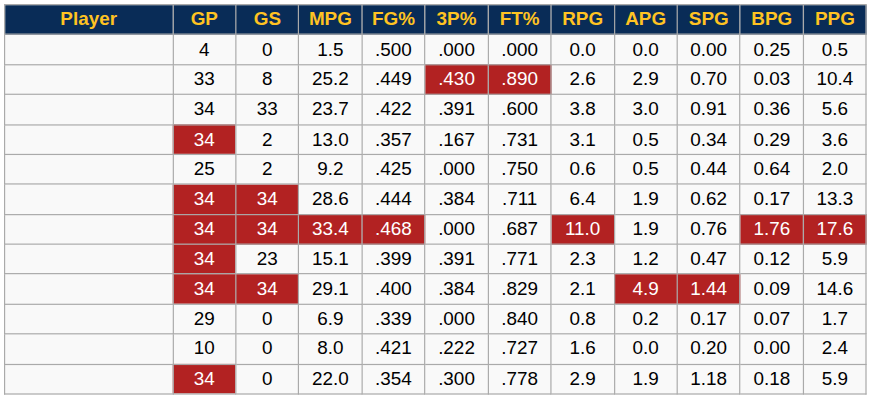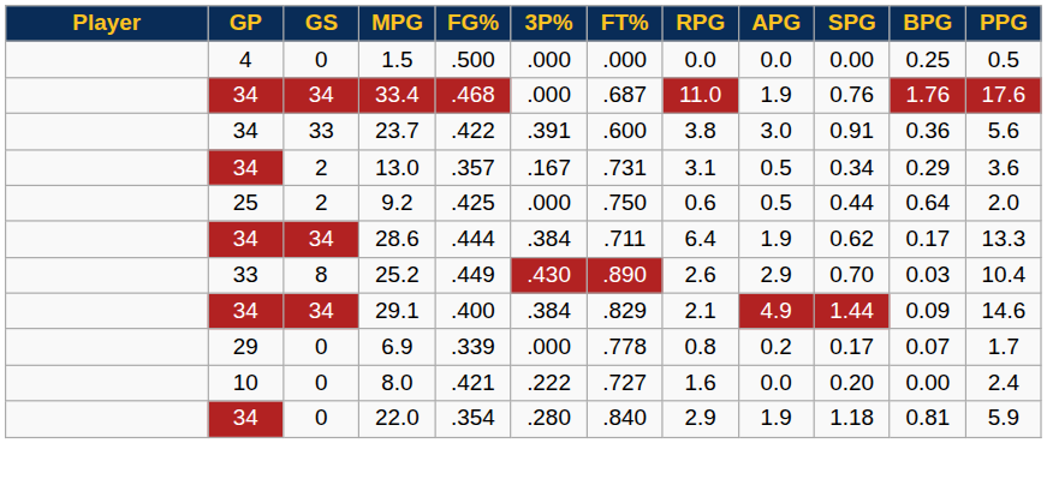 <table class="wikitable sortable" style="text-align:center;">
 <tr>
 <th style="background:#092C57;color:#FFC322;" width="16%">Player</th>
 <th style="background:#092C57;color:#FFC322;" width="6%">GP</th>
 <th style="background:#092C57;color:#FFC322;" width="6%">GS</th>
 <th style="background:#092C57;color:#FFC322;" width="6%">MPG</th>
 <th style="background:#092C57;color:#FFC322;" width="6%">FG%</th>
 <th style="background:#092C57;color:#FFC322;" width="6%">3P%</th>
 <th style="background:#092C57;color:#FFC322;" width="6%">FT%</th>
 <th style="background:#092C57;color:#FFC322;" width="6%">RPG</th>
 <th style="background:#092C57;color:#FFC322;" width="6%">APG</th>
 <th style="background:#092C57;color:#FFC322;" width="6%">SPG</th>
 <th style="background:#092C57;color:#FFC322;" width="6%">BPG</th>
 <th style="background:#092C57;color:#FFC322;" width="6%">PPG</th>
 </tr>
 <tr>
 <td></td>
 <td>4</td>
 <td>0</td>
 <td>1.5</td>
 <td>.500</td>
 <td>.000</td>
 <td>.000</td>
 <td>0.0</td>
 <td>0.0</td>
 <td>0.00</td>
 <td>0.25</td>
 <td>0.5</td>
 </tr>
 <tr>
 <td></td>
-<td>33</td>
-<td>8</td>
-<td>25.2</td>
-<td>.449</td>
-<td style="background:#B22222; color:white">.430</td>
-<td style="background:#B22222; color:white">.890</td>
-<td>2.6</td>
-<td>2.9</td>
-<td>0.70</td>
-<td>0.03</td>
-<td>10.4</td>
+<td style="background:#B22222; color:white">34</td>
+<td style="background:#B22222; color:white">34</td>
+<td style="background:#B22222; color:white">33.4</td>
+<td style="background:#B22222; color:white">.468</td>
+<td>.000</td>
+<td>.687</td>
+<td style="background:#B22222; color:white">11.0</td>
+<td>1.9</td>
+<td>0.76</td>
+<td style="background:#B22222; color:white">1.76</td>
+<td style="background:#B22222; color:white">17.6</td>
 </tr>
 <tr>
 <td></td>
 <td>34</td>
 <td>33</td>
 <td>23.7</td>
 <td>.422</td>
 <td>.391</td>
 <td>.600</td>
 <td>3.8</td>
 <td>3.0</td>
 <td>0.91</td>
 <td>0.36</td>
 <td>5.6</td>
 </tr>
 <tr>
 <td></td>
 <td style="background:#B22222; color:white">34</td>
 <td>2</td>
 <td>13.0</td>
 <td>.357</td>
 <td>.167</td>
 <td>.731</td>
 <td>3.1</td>
 <td>0.5</td>
 <td>0.34</td>
 <td>0.29</td>
 <td>3.6</td>
 </tr>
 <tr>
 <td></td>
 <td>25</td>
 <td>2</td>
 <td>9.2</td>
 <td>.425</td>
 <td>.000</td>
 <td>.750</td>
 <td>0.6</td>
 <td>0.5</td>
 <td>0.44</td>
 <td>0.64</td>
 <td>2.0</td>
 </tr>
 <tr>
 <td></td>
 <td style="background:#B22222; color:white">34</td>
 <td style="background:#B22222; color:white">34</td>
 <td>28.6</td>
 <td>.444</td>
 <td>.384</td>
 <td>.711</td>
 <td>6.4</td>
 <td>1.9</td>
 <td>0.62</td>
 <td>0.17</td>
 <td>13.3</td>
 </tr>
 <tr>
 <td></td>
-<td style="background:#B22222; color:white">34</td>
-<td style="background:#B22222; color:white">34</td>
-<td style="background:#B22222; color:white">33.4</td>
-<td style="background:#B22222; color:white">.468</td>
-<td>.000</td>
-<td>.687</td>
-<td style="background:#B22222; color:white">11.0</td>
-<td>1.9</td>
-<td>0.76</td>
-<td style="background:#B22222; color:white">1.76</td>
-<td style="background:#B22222; color:white">17.6</td>
-</tr>
-<tr>
-<td></td>
-<td style="background:#B22222; color:white">34</td>
-<td>23</td>
-<td>15.1</td>
-<td>.399</td>
-<td>.391</td>
-<td>.771</td>
-<td>2.3</td>
-<td>1.2</td>
-<td>0.47</td>
-<td>0.12</td>
-<td>5.9</td>
+<td>33</td>
+<td>8</td>
+<td>25.2</td>
+<td>.449</td>
+<td style="background:#B22222; color:white">.430</td>
+<td style="background:#B22222; color:white">.890</td>
+<td>2.6</td>
+<td>2.9</td>
+<td>0.70</td>
+<td>0.03</td>
+<td>10.4</td>
 </tr>
 <tr>
 <td></td>
 <td style="background:#B22222; color:white">34</td>
 <td style="background:#B22222; color:white">34</td>
 <td>29.1</td>
 <td>.400</td>
 <td>.384</td>
 <td>.829</td>
 <td>2.1</td>
 <td style="background:#B22222; color:white">4.9</td>
 <td style="background:#B22222; color:white">1.44</td>
 <td>0.09</td>
 <td>14.6</td>
 </tr>
 <tr>
 <td></td>
 <td>29</td>
 <td>0</td>
 <td>6.9</td>
 <td>.339</td>
 <td>.000</td>
-<td>.840</td>
+<td>.778</td>
 <td>0.8</td>
 <td>0.2</td>
 <td>0.17</td>
 <td>0.07</td>
 <td>1.7</td>
 </tr>
 <tr>
 <td></td>
 <td>10</td>
 <td>0</td>
 <td>8.0</td>
 <td>.421</td>
 <td>.222</td>
 <td>.727</td>
 <td>1.6</td>
 <td>0.0</td>
 <td>0.20</td>
 <td>0.00</td>
 <td>2.4</td>
 </tr>
 <tr>
 <td></td>
 <td style="background:#B22222; color:white">34</td>
 <td>0</td>
 <td>22.0</td>
 <td>.354</td>
-<td>.300</td>
-<td>.778</td>
+<td>.280</td>
+<td>.840</td>
 <td>2.9</td>
 <td>1.9</td>
 <td>1.18</td>
-<td>0.18</td>
+<td>0.81</td>
 <td>5.9</td>
 </tr>
 </table>
